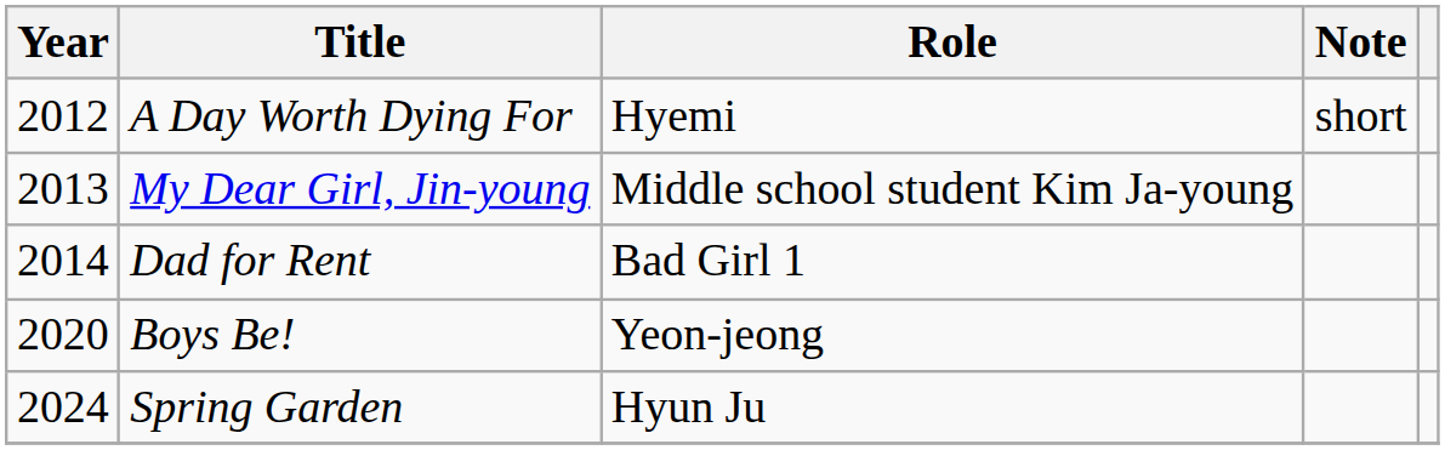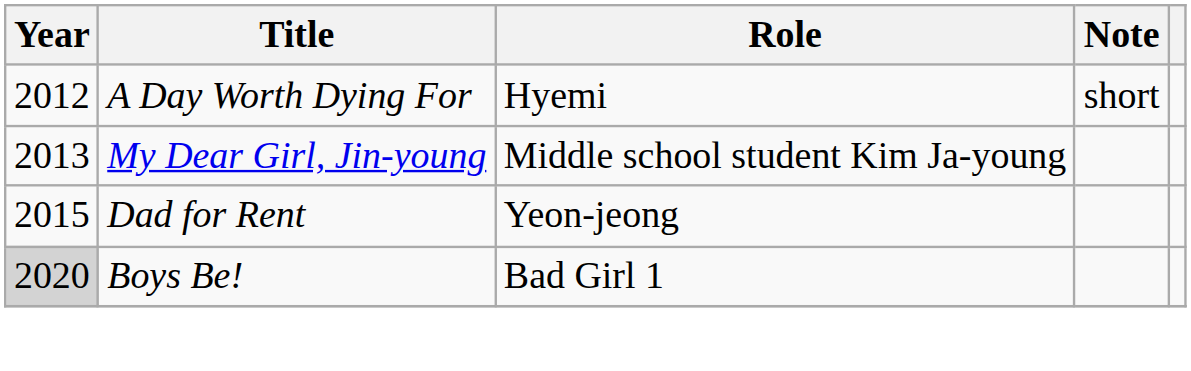 <table class="wikitable sortable">
 <tr>
 <th>Year</th>
 <th>Title</th>
 <th>Role</th>
 <th>Note</th>
 <th scope="col" class="unsortable"></th>
 </tr>
 <tr>
 <td>2012</td>
 <td><em>A Day Worth Dying For</em></td>
 <td>Hyemi</td>
 <td>short</td>
 <td></td>
 </tr>
 <tr>
 <td>2013</td>
 <td><em><a href='#'>My Dear Girl, Jin-young</a></em></td>
 <td>Middle school student Kim Ja-young</td>
 <td></td>
 <td></td>
 </tr>
 <tr>
-<td>2014</td>
+<td>2015</td>
 <td><em>Dad for Rent</em></td>
-<td>Bad Girl 1</td>
-<td></td>
-<td></td>
-</tr>
-<tr>
-<td>2020</td>
-<td><em>Boys Be!</em></td>
 <td>Yeon-jeong</td>
 <td></td>
 <td></td>
 </tr>
 <tr>
-<td>2024</td>
-<td><em>Spring Garden</em></td>
-<td>Hyun Ju</td>
+<td style="background: lightgrey;">2020</td>
+<td><em>Boys Be!</em></td>
+<td>Bad Girl 1</td>
 <td></td>
 <td></td>
 </tr>
 <tr>
 </tr>
 </table>
